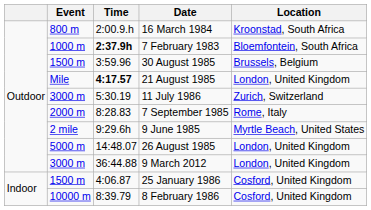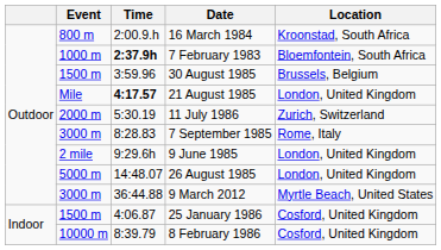 <table class="wikitable">
 <tr>
 <th></th>
 <th>Event</th>
 <th>Time</th>
 <th>Date</th>
 <th>Location</th>
 </tr>
 <tr>
 <td rowspan=9>Outdoor</td>
 <td><a href='#'>800 m</a></td>
 <td>2:00.9.h</td>
 <td>16 March 1984</td>
 <td><a href='#'>Kroonstad</a>, South Africa</td>
 </tr>
 <tr>
 <td><a href='#'>1000 m</a></td>
 <td><strong>2:37.9h</strong></td>
 <td>7 February 1983</td>
 <td><a href='#'>Bloemfontein</a>, South Africa</td>
 </tr>
 <tr>
 <td><a href='#'>1500 m</a></td>
 <td>3:59.96</td>
 <td>30 August 1985</td>
 <td><a href='#'>Brussels</a>, Belgium</td>
 </tr>
 <tr>
 <td><a href='#'>Mile</a></td>
 <td><strong>4:17.57</strong></td>
 <td>21 August 1985</td>
 <td><a href='#'>London</a>, United Kingdom</td>
 </tr>
 <tr>
-<td><a href='#'>3000 m</a></td>
+<td><a href='#'>2000 m</a></td>
 <td>5:30.19</td>
 <td>11 July 1986</td>
 <td><a href='#'>Zurich</a>, Switzerland</td>
 </tr>
 <tr>
-<td><a href='#'>2000 m</a></td>
+<td><a href='#'>3000 m</a></td>
 <td>8:28.83</td>
 <td>7 September 1985</td>
 <td><a href='#'>Rome</a>, Italy</td>
 </tr>
 <tr>
 <td><a href='#'>2 mile</a></td>
 <td>9:29.6h</td>
 <td>9 June 1985</td>
-<td><a href='#'>Myrtle Beach</a>, United States</td>
+<td><a href='#'>London</a>, United Kingdom</td>
 </tr>
 <tr>
 <td><a href='#'>5000 m</a></td>
 <td>14:48.07</td>
 <td>26 August 1985</td>
 <td><a href='#'>London</a>, United Kingdom</td>
 </tr>
 <tr>
 <td><a href='#'>3000 m</a></td>
 <td>36:44.88</td>
 <td>9 March 2012</td>
-<td><a href='#'>London</a>, United Kingdom</td>
+<td><a href='#'>Myrtle Beach</a>, United States</td>
 </tr>
 <tr>
 <td rowspan=2>Indoor</td>
 <td><a href='#'>1500 m</a></td>
 <td>4:06.87</td>
 <td>25 January 1986</td>
 <td><a href='#'>Cosford</a>, United Kingdom</td>
 </tr>
 <tr>
 <td><a href='#'>10000 m</a></td>
 <td>8:39.79</td>
 <td>8 February 1986</td>
 <td><a href='#'>Cosford</a>, United Kingdom</td>
 </tr>
 </table>
